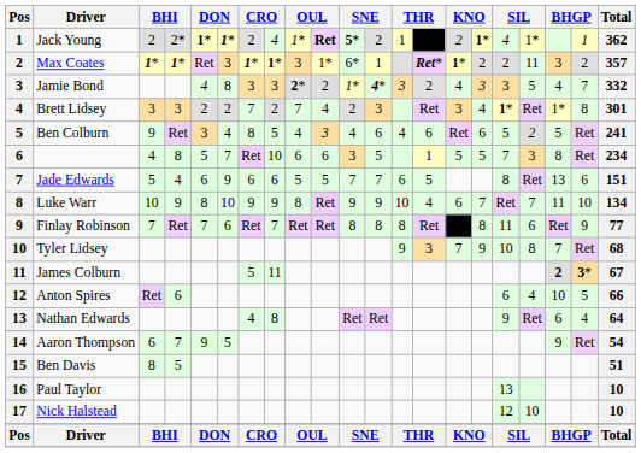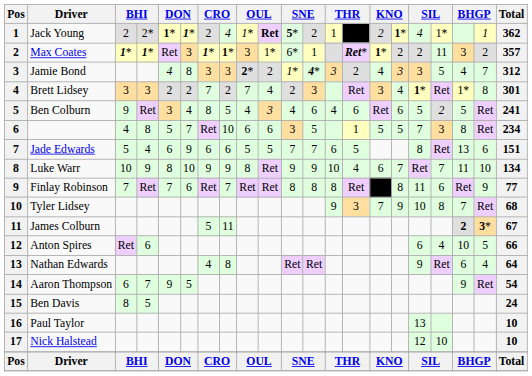 <table class="wikitable" style="font-size: 85%; text-align: center;">
 <tr valign="top">
 <th valign="middle">Pos</th>
 <th valign="middle">Driver</th>
 <th colspan="2"><a href='#'>BHI</a></th>
 <th colspan="2"><a href='#'>DON</a></th>
 <th colspan="2"><a href='#'>CRO</a></th>
 <th colspan="2"><a href='#'>OUL</a></th>
 <th colspan="2"><a href='#'>SNE</a></th>
 <th colspan="2"><a href='#'>THR</a></th>
 <th colspan="2"><a href='#'>KNO</a></th>
 <th colspan="2"><a href='#'>SIL</a></th>
 <th colspan="2"><a href='#'>BHGP</a></th>
 <th valign=middle>Total</th>
 </tr>
 <tr>
 <th>1</th>
 <td align=left>Jack Young</td>
 <td style="background:#DFDFDF;">2</td>
 <td style="background:#DFDFDF;">2*</td>
 <td style="background:#FFFFBF;"><strong>1</strong>*</td>
 <td style="background:#FFFFBF;"><strong><em>1</em></strong>*</td>
 <td style="background:#DFDFDF;">2</td>
 <td style="background:#DFFFDF;"><em>4</em></td>
 <td style="background:#FFFFBF;"><em>1</em>*</td>
 <td style="background:#EFCFFF;"><strong>Ret</strong></td>
 <td style="background:#DFFFDF;"><strong>5</strong>*</td>
 <td style="background:#DFDFDF;">2</td>
 <td style="background:#FFFFBF;">1</td>
 <td style="background-color:#000000; color:white"></td>
 <td style="background:#DFDFDF;"><em>2</em></td>
 <td style="background:#FFFFBF;"><strong>1</strong>*</td>
 <td style="background:#DFFFDF;"><em>4</em></td>
 <td style="background:#FFFFBF;">1*</td>
 <td style="background:#DFFFDF;"></td>
 <td style="background:#FFFFBF;"><em>1</em></td>
 <th>362</th>
 </tr>
 <tr>
 <th>2</th>
 <td align=left><a href='#'>Max Coates</a></td>
 <td style="background:#FFFFBF;"><strong><em>1</em></strong>*</td>
 <td style="background:#FFFFBF;"><strong><em>1</em></strong>*</td>
 <td style="background:#EFCFFF;">Ret</td>
 <td style="background:#FFDF9F;">3</td>
 <td style="background:#FFFFBF;"><strong><em>1</em></strong>*</td>
 <td style="background:#FFFFBF;"><strong>1</strong>*</td>
 <td style="background:#FFDF9F;">3</td>
 <td style="background:#FFFFBF;">1*</td>
 <td style="background:#DFFFDF;">6*</td>
 <td style="background:#FFFFBF;">1</td>
 <td style="background:#DFDFDF;"></td>
 <td style="background:#EFCFFF;"><strong><em>Ret</em></strong>*</td>
 <td style="background:#FFFFBF;"><strong>1</strong>*</td>
 <td style="background:#DFDFDF;">2</td>
 <td style="background:#DFDFDF;">2</td>
 <td style="background:#DFFFDF;">11</td>
 <td style="background:#FFDF9F;">3</td>
 <td style="background:#DFDFDF;">2</td>
 <th>357</th>
 </tr>
 <tr>
 <th>3</th>
 <td align=left>Jamie Bond</td>
 <td></td>
 <td></td>
 <td style="background:#DFFFDF;"><em>4</em></td>
 <td style="background:#DFFFDF;">8</td>
 <td style="background:#FFDF9F;">3</td>
 <td style="background:#FFDF9F;">3</td>
 <td style="background:#DFDFDF;"><strong>2</strong>*</td>
 <td style="background:#DFDFDF;">2</td>
 <td style="background:#FFFFBF;"><em>1</em>*</td>
 <td style="background:#DFFFDF;"><strong><em>4</em></strong>*</td>
 <td style="background:#FFDF9F;"><em>3</em></td>
 <td style="background:#DFDFDF;">2</td>
 <td style="background:#DFFFDF;">4</td>
 <td style="background:#FFDF9F;"><em>3</em></td>
 <td style="background:#FFDF9F;">3</td>
 <td style="background:#DFFFDF;">5</td>
 <td style="background:#DFFFDF;">4</td>
 <td style="background:#DFFFDF;">7</td>
-<th>332</th>
+<th>312</th>
 </tr>
 <tr>
 <th>4</th>
 <td align=left>Brett Lidsey</td>
 <td style="background:#FFDF9F;">3</td>
 <td style="background:#FFDF9F;">3</td>
 <td style="background:#DFDFDF;">2</td>
 <td style="background:#DFDFDF;">2</td>
 <td style="background:#DFFFDF;">7</td>
 <td style="background:#DFDFDF;">2</td>
 <td style="background:#DFFFDF;">7</td>
 <td style="background:#DFFFDF;">4</td>
 <td style="background:#DFDFDF;">2</td>
 <td style="background:#FFDF9F;">3</td>
 <td style="background:#DFFFDF;"></td>
 <td style="background:#EFCFFF;">Ret</td>
 <td style="background:#FFDF9F;">3</td>
 <td style="background:#DFFFDF;">4</td>
 <td style="background:#FFFFBF;"><strong>1</strong>*</td>
 <td style="background:#EFCFFF;">Ret</td>
 <td style="background:#FFFFBF;">1*</td>
 <td style="background:#DFFFDF;">8</td>
 <th>301</th>
 </tr>
 <tr>
 <th>5</th>
 <td align=left>Ben Colburn</td>
 <td style="background:#DFFFDF;">9</td>
 <td style="background:#EFCFFF;">Ret</td>
 <td style="background:#FFDF9F;">3</td>
 <td style="background:#DFFFDF;">4</td>
 <td style="background:#DFFFDF;">8</td>
 <td style="background:#DFFFDF;">5</td>
 <td style="background:#DFFFDF;">4</td>
 <td style="background:#FFDF9F;"><em>3</em></td>
 <td style="background:#DFFFDF;">4</td>
 <td style="background:#DFFFDF;">6</td>
 <td style="background:#DFFFDF;">4</td>
 <td style="background:#DFFFDF;">6</td>
 <td style="background:#EFCFFF;">Ret</td>
 <td style="background:#DFFFDF;">6</td>
 <td style="background:#DFFFDF;">5</td>
 <td style="background:#DFDFDF;"><em>2</em></td>
 <td style="background:#DFFFDF;">5</td>
 <td style="background:#EFCFFF;">Ret</td>
 <th>241</th>
 </tr>
 <tr>
 <th>6</th>
 <td align=left></td>
 <td style="background:#DFFFDF;">4</td>
 <td style="background:#DFFFDF;">8</td>
 <td style="background:#DFFFDF;">5</td>
 <td style="background:#DFFFDF;">7</td>
 <td style="background:#EFCFFF;">Ret</td>
 <td style="background:#DFFFDF;">10</td>
 <td style="background:#DFFFDF;">6</td>
 <td style="background:#DFFFDF;">6</td>
 <td style="background:#FFDF9F;">3</td>
 <td style="background:#DFFFDF;">5</td>
 <td style="background:#DFFFDF;"></td>
 <td style="background:#FFFFBF;">1</td>
 <td style="background:#DFFFDF;">5</td>
 <td style="background:#DFFFDF;">5</td>
 <td style="background:#DFFFDF;">7</td>
 <td style="background:#FFDF9F;">3</td>
 <td style="background:#DFFFDF;">8</td>
 <td style="background:#EFCFFF;">Ret</td>
 <th>234</th>
 </tr>
 <tr>
 <th>7</th>
 <td align=left><a href='#'>Jade Edwards</a></td>
 <td style="background:#DFFFDF;">5</td>
 <td style="background:#DFFFDF;">4</td>
 <td style="background:#DFFFDF;">6</td>
 <td style="background:#DFFFDF;">9</td>
 <td style="background:#DFFFDF;">6</td>
 <td style="background:#DFFFDF;">6</td>
 <td style="background:#DFFFDF;">5</td>
 <td style="background:#DFFFDF;">5</td>
 <td style="background:#DFFFDF;">7</td>
 <td style="background:#DFFFDF;">7</td>
 <td style="background:#DFFFDF;">6</td>
 <td style="background:#DFFFDF;">5</td>
 <td></td>
 <td></td>
 <td style="background:#DFFFDF;">8</td>
 <td style="background:#EFCFFF;">Ret</td>
 <td style="background:#DFFFDF;">13</td>
 <td style="background:#DFFFDF;">6</td>
 <th>151</th>
 </tr>
 <tr>
 <th>8</th>
 <td align=left>Luke Warr</td>
 <td style="background:#DFFFDF;">10</td>
 <td style="background:#DFFFDF;">9</td>
 <td style="background:#DFFFDF;">8</td>
 <td style="background:#DFFFDF;">10</td>
 <td style="background:#DFFFDF;">9</td>
 <td style="background:#DFFFDF;">9</td>
 <td style="background:#DFFFDF;">8</td>
 <td style="background:#EFCFFF;">Ret</td>
 <td style="background:#DFFFDF;">9</td>
 <td style="background:#DFFFDF;">9</td>
 <td style="background:#DFFFDF;">10</td>
 <td style="background:#DFFFDF;">4</td>
 <td style="background:#DFFFDF;">6</td>
 <td style="background:#DFFFDF;">7</td>
 <td style="background:#EFCFFF;">Ret</td>
 <td style="background:#DFFFDF;">7</td>
 <td style="background:#DFFFDF;">11</td>
 <td style="background:#DFFFDF;">10</td>
 <th>134</th>
 </tr>
 <tr>
 <th>9</th>
 <td align=left>Finlay Robinson</td>
 <td style="background:#DFFFDF;">7</td>
 <td style="background:#EFCFFF;">Ret</td>
 <td style="background:#DFFFDF;">7</td>
 <td style="background:#DFFFDF;">6</td>
 <td style="background:#EFCFFF;">Ret</td>
 <td style="background:#DFFFDF;">7</td>
 <td style="background:#EFCFFF;">Ret</td>
 <td style="background:#EFCFFF;">Ret</td>
 <td style="background:#DFFFDF;">8</td>
 <td style="background:#DFFFDF;">8</td>
 <td style="background:#DFFFDF;">8</td>
 <td style="background:#EFCFFF;">Ret</td>
 <td style="background-color:#000000; color:white"></td>
 <td style="background:#DFFFDF;">8</td>
 <td style="background:#DFFFDF;">11</td>
 <td style="background:#DFFFDF;">6</td>
 <td style="background:#EFCFFF;">Ret</td>
 <td style="background:#DFFFDF;">9</td>
 <th>77</th>
 </tr>
 <tr>
 <th>10</th>
 <td align=left>Tyler Lidsey</td>
 <td></td>
 <td></td>
 <td></td>
 <td></td>
 <td></td>
 <td></td>
 <td></td>
 <td></td>
 <td></td>
 <td></td>
 <td style="background:#DFFFDF;">9</td>
 <td style="background:#FFDF9F;">3</td>
 <td style="background:#DFFFDF;">7</td>
 <td style="background:#DFFFDF;">9</td>
 <td style="background:#DFFFDF;">10</td>
 <td style="background:#DFFFDF;">8</td>
 <td style="background:#DFFFDF;">7</td>
 <td style="background:#EFCFFF;">Ret</td>
 <th>68</th>
 </tr>
 <tr>
 <th>11</th>
 <td align=left>James Colburn</td>
 <td></td>
 <td></td>
 <td></td>
 <td></td>
 <td style="background:#DFFFDF;">5</td>
 <td style="background:#DFFFDF;">11</td>
 <td></td>
 <td></td>
 <td></td>
 <td></td>
 <td></td>
 <td></td>
 <td></td>
 <td></td>
 <td></td>
 <td></td>
 <td style="background:#DFDFDF;"><strong>2</strong></td>
 <td style="background:#FFDF9F;"><strong>3</strong>*</td>
 <th>67</th>
 </tr>
 <tr>
 <th>12</th>
 <td align=left>Anton Spires</td>
 <td style="background:#EFCFFF;">Ret</td>
 <td style="background:#DFFFDF;">6</td>
 <td></td>
 <td></td>
 <td></td>
 <td></td>
 <td></td>
 <td></td>
 <td></td>
 <td></td>
 <td></td>
 <td></td>
 <td></td>
 <td></td>
 <td style="background:#DFFFDF;">6</td>
 <td style="background:#DFFFDF;">4</td>
 <td style="background:#DFFFDF;">10</td>
 <td style="background:#DFFFDF;">5</td>
 <th>66</th>
 </tr>
 <tr>
 <th>13</th>
 <td align=left>Nathan Edwards</td>
 <td></td>
 <td></td>
 <td></td>
 <td></td>
 <td style="background:#DFFFDF;">4</td>
 <td style="background:#DFFFDF;">8</td>
 <td></td>
 <td></td>
 <td style="background:#EFCFFF;">Ret</td>
 <td style="background:#EFCFFF;">Ret</td>
 <td></td>
 <td></td>
 <td></td>
 <td></td>
 <td style="background:#DFFFDF;">9</td>
 <td style="background:#EFCFFF;">Ret</td>
 <td style="background:#DFFFDF;">6</td>
 <td style="background:#DFFFDF;">4</td>
 <th>64</th>
 </tr>
 <tr>
 <th>14</th>
 <td align=left>Aaron Thompson</td>
 <td style="background:#DFFFDF;">6</td>
 <td style="background:#DFFFDF;">7</td>
 <td style="background:#DFFFDF;">9</td>
 <td style="background:#DFFFDF;">5</td>
 <td></td>
 <td></td>
 <td></td>
 <td></td>
 <td></td>
 <td></td>
 <td></td>
 <td></td>
 <td></td>
 <td></td>
 <td></td>
 <td></td>
 <td style="background:#DFFFDF;">9</td>
 <td style="background:#EFCFFF;">Ret</td>
 <th>54</th>
 </tr>
 <tr>
 <th>15</th>
 <td align=left>Ben Davis</td>
 <td style="background:#DFFFDF;">8</td>
 <td style="background:#DFFFDF;">5</td>
 <td></td>
 <td></td>
 <td></td>
 <td></td>
 <td></td>
 <td></td>
 <td></td>
 <td></td>
 <td></td>
 <td></td>
 <td></td>
 <td></td>
 <td></td>
 <td></td>
 <td></td>
 <td></td>
-<th>51</th>
+<th>24</th>
 </tr>
 <tr>
 <th>16</th>
 <td align=left>Paul Taylor</td>
 <td></td>
 <td></td>
 <td></td>
 <td></td>
 <td></td>
 <td></td>
 <td></td>
 <td></td>
 <td></td>
 <td></td>
 <td></td>
 <td></td>
 <td></td>
 <td></td>
 <td style="background:#DFFFDF;">13</td>
 <td style="background:#DFFFDF;"></td>
 <td></td>
 <td></td>
 <th>10</th>
 </tr>
 <tr>
 <th>17</th>
 <td align=left><a href='#'>Nick Halstead</a></td>
 <td></td>
 <td></td>
 <td></td>
 <td></td>
 <td></td>
 <td></td>
 <td></td>
 <td></td>
 <td></td>
 <td></td>
 <td></td>
 <td></td>
 <td></td>
 <td></td>
 <td style="background:#DFFFDF;">12</td>
 <td style="background:#DFFFDF;">10</td>
 <td></td>
 <td></td>
 <th>10</th>
 </tr>
 <tr>
 </tr>
 <tr valign="top">
 <th valign="middle">Pos</th>
 <th valign="middle">Driver</th>
 <th colspan="2"><a href='#'>BHI</a></th>
 <th colspan="2"><a href='#'>DON</a></th>
 <th colspan="2"><a href='#'>CRO</a></th>
 <th colspan="2"><a href='#'>OUL</a></th>
 <th colspan="2"><a href='#'>SNE</a></th>
 <th colspan="2"><a href='#'>THR</a></th>
 <th colspan="2"><a href='#'>KNO</a></th>
 <th colspan="2"><a href='#'>SIL</a></th>
 <th colspan="2"><a href='#'>BHGP</a></th>
 <th valign=middle>Total</th>
 </tr>
 <tr>
 </tr>
 </table>
